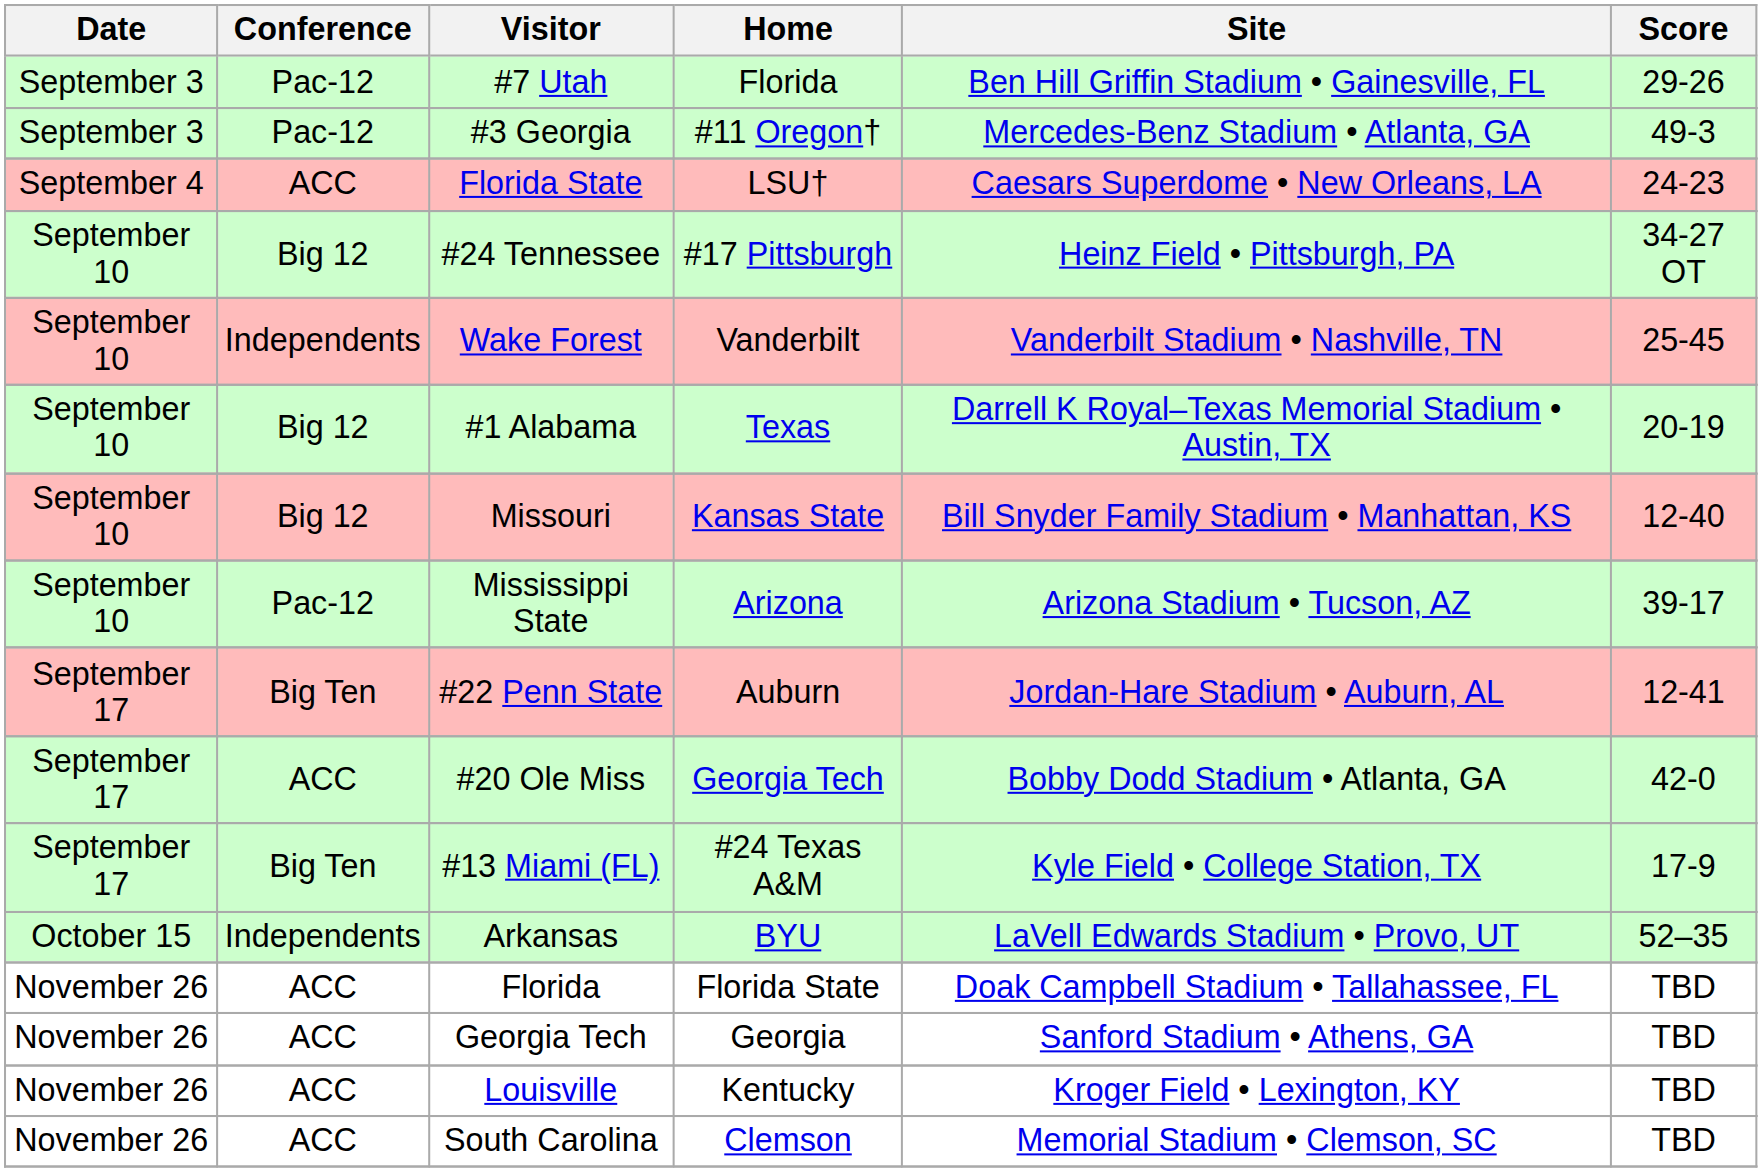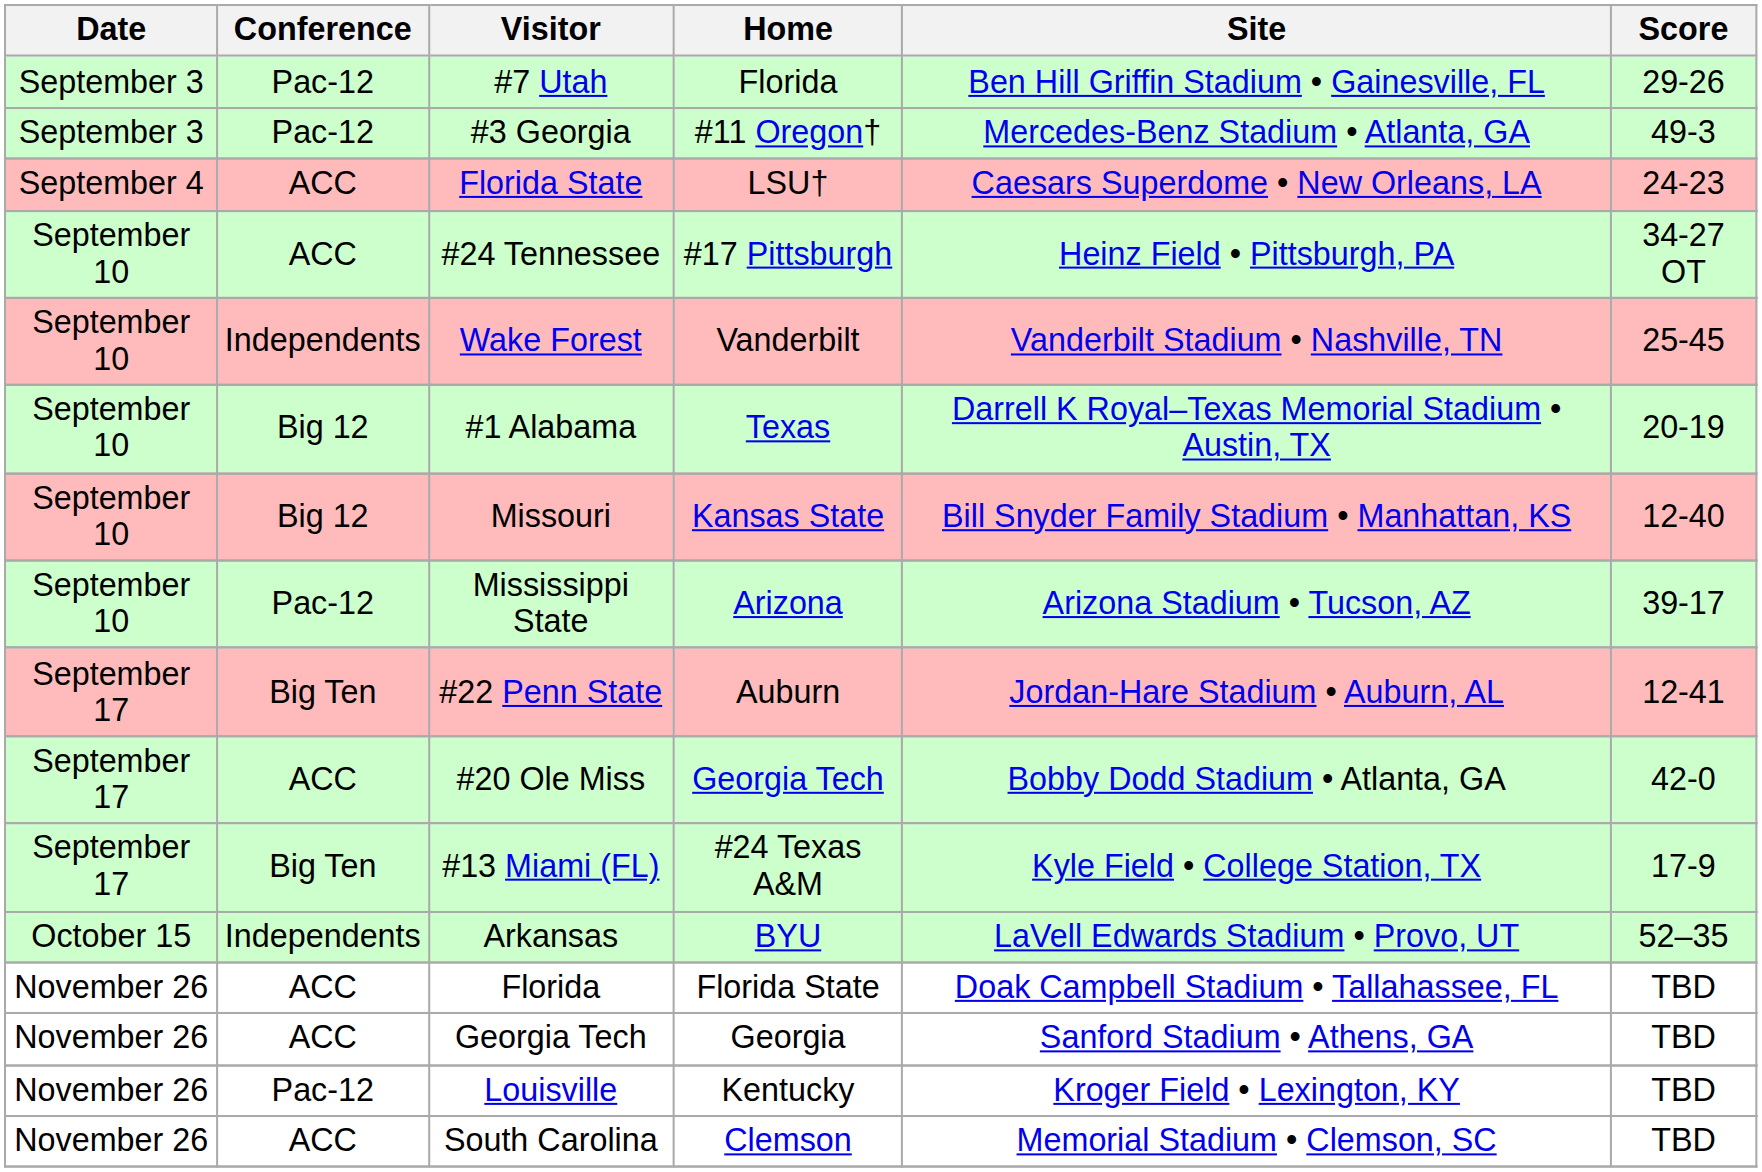 <table class="wikitable" style="text-align:center">
 <tr>
 <th>Date</th>
 <th>Conference</th>
 <th>Visitor</th>
 <th>Home</th>
 <th>Site</th>
 <th>Score</th>
 </tr>
 <tr style="background:#ccffcc;">
 <td>September 3</td>
 <td>Pac-12</td>
 <td>#7 <a href='#'>Utah</a></td>
 <td>Florida</td>
 <td><a href='#'>Ben Hill Griffin Stadium</a> • <a href='#'>Gainesville, FL</a></td>
 <td>29-26</td>
 </tr>
 <tr>
 </tr>
 <tr style="background:#ccffcc;">
 <td>September 3</td>
 <td>Pac-12</td>
 <td>#3 Georgia</td>
 <td>#11 <a href='#'>Oregon</a>†</td>
 <td><a href='#'>Mercedes-Benz Stadium</a> • <a href='#'>Atlanta, GA</a></td>
 <td>49-3</td>
 </tr>
 <tr>
 </tr>
 <tr style="background:#fbb;">
 <td>September 4</td>
 <td>ACC</td>
 <td><a href='#'>Florida State</a></td>
 <td>LSU†</td>
 <td><a href='#'>Caesars Superdome</a> • <a href='#'>New Orleans, LA</a></td>
 <td>24-23</td>
 </tr>
 <tr>
 </tr>
 <tr style="background:#ccffcc;">
 <td>September 10</td>
-<td>Big 12</td>
+<td>ACC</td>
 <td>#24 Tennessee</td>
 <td>#17 <a href='#'>Pittsburgh</a></td>
 <td><a href='#'>Heinz Field</a> • <a href='#'>Pittsburgh, PA</a></td>
 <td>34-27 OT</td>
 </tr>
 <tr>
 </tr>
 <tr style="background:#fbb;">
 <td>September 10</td>
 <td>Independents</td>
 <td><a href='#'>Wake Forest</a></td>
 <td>Vanderbilt</td>
 <td><a href='#'>Vanderbilt Stadium</a> • <a href='#'>Nashville, TN</a></td>
 <td>25-45</td>
 </tr>
 <tr>
 </tr>
 <tr style="background:#ccffcc;">
 <td>September 10</td>
 <td>Big 12</td>
 <td>#1 Alabama</td>
 <td><a href='#'>Texas</a></td>
 <td><a href='#'>Darrell K Royal–Texas Memorial Stadium</a> • <a href='#'>Austin, TX</a></td>
 <td>20-19</td>
 </tr>
 <tr>
 </tr>
 <tr style="background:#fbb;">
 <td>September 10</td>
 <td>Big 12</td>
 <td>Missouri</td>
 <td><a href='#'>Kansas State</a></td>
 <td><a href='#'>Bill Snyder Family Stadium</a> • <a href='#'>Manhattan, KS</a></td>
 <td>12-40</td>
 </tr>
 <tr>
 </tr>
 <tr style="background:#ccffcc;">
 <td>September 10</td>
 <td>Pac-12</td>
 <td>Mississippi State</td>
 <td><a href='#'>Arizona</a></td>
 <td><a href='#'>Arizona Stadium</a> • <a href='#'>Tucson, AZ</a></td>
 <td>39-17</td>
 </tr>
 <tr>
 </tr>
 <tr style="background:#fbb;">
 <td>September 17</td>
 <td>Big Ten</td>
 <td>#22 <a href='#'>Penn State</a></td>
 <td>Auburn</td>
 <td><a href='#'>Jordan-Hare Stadium</a> • <a href='#'>Auburn, AL</a></td>
 <td>12-41</td>
 </tr>
 <tr>
 </tr>
 <tr style="background:#ccffcc;">
 <td>September 17</td>
 <td>ACC</td>
 <td>#20 Ole Miss</td>
 <td><a href='#'>Georgia Tech</a></td>
 <td><a href='#'>Bobby Dodd Stadium</a> • Atlanta, GA</td>
 <td>42-0</td>
 </tr>
 <tr>
 </tr>
 <tr style="background:#ccffcc;">
 <td>September 17</td>
 <td>Big Ten</td>
 <td>#13 <a href='#'>Miami (FL)</a></td>
 <td>#24 Texas A&M</td>
 <td><a href='#'>Kyle Field</a> • <a href='#'>College Station, TX</a></td>
 <td>17-9</td>
 </tr>
 <tr>
 </tr>
 <tr style="background:#ccffcc;">
 <td>October 15</td>
 <td>Independents</td>
 <td>Arkansas</td>
 <td><a href='#'>BYU</a></td>
 <td><a href='#'>LaVell Edwards Stadium</a> • <a href='#'>Provo, UT</a></td>
 <td>52–35</td>
 </tr>
 <tr>
 </tr>
 <tr style="background:#fff;">
 <td>November 26</td>
 <td>ACC</td>
 <td>Florida</td>
 <td>Florida State</td>
 <td><a href='#'>Doak Campbell Stadium</a> • <a href='#'>Tallahassee, FL</a></td>
 <td>TBD</td>
 </tr>
 <tr>
 </tr>
 <tr style="background:#fff;">
 <td>November 26</td>
 <td>ACC</td>
 <td>Georgia Tech</td>
 <td>Georgia</td>
 <td><a href='#'>Sanford Stadium</a> • <a href='#'>Athens, GA</a></td>
 <td>TBD</td>
 </tr>
 <tr>
 </tr>
 <tr style="background:#fff;">
 <td>November 26</td>
-<td>ACC</td>
+<td>Pac-12</td>
 <td><a href='#'>Louisville</a></td>
 <td>Kentucky</td>
 <td><a href='#'>Kroger Field</a> • <a href='#'>Lexington, KY</a></td>
 <td>TBD</td>
 </tr>
 <tr>
 </tr>
 <tr style="background:#fff;">
 <td>November 26</td>
 <td>ACC</td>
 <td>South Carolina</td>
 <td><a href='#'>Clemson</a></td>
 <td><a href='#'>Memorial Stadium</a> • <a href='#'>Clemson, SC</a></td>
 <td>TBD</td>
 </tr>
 <tr>
 </tr>
 </table>
